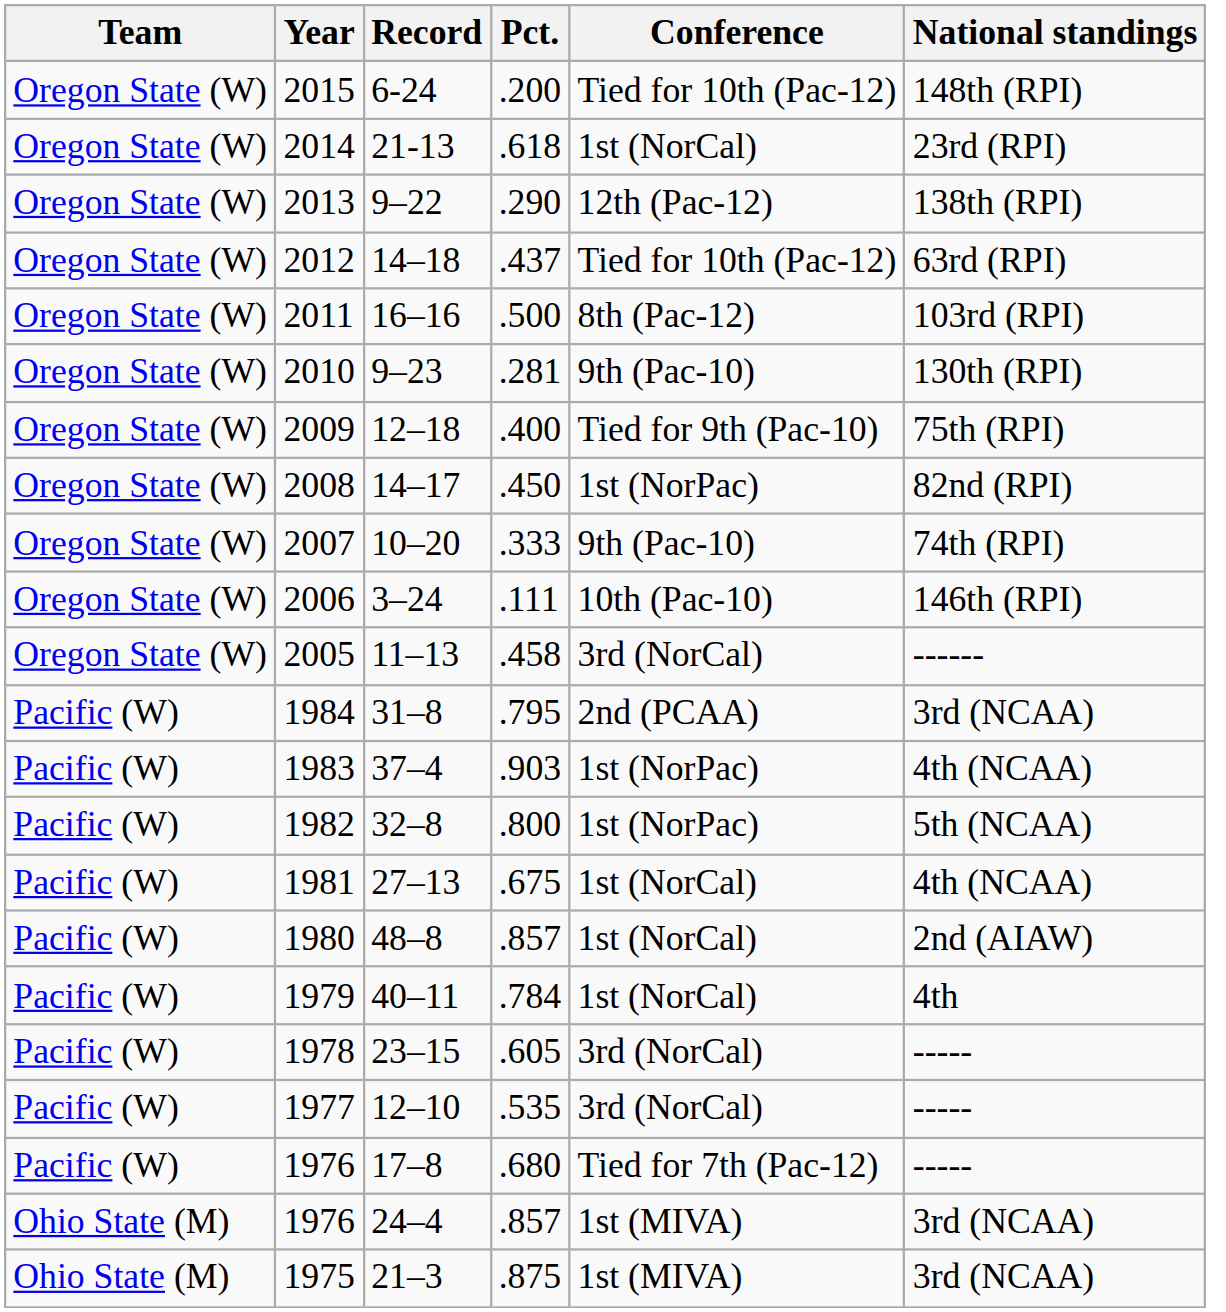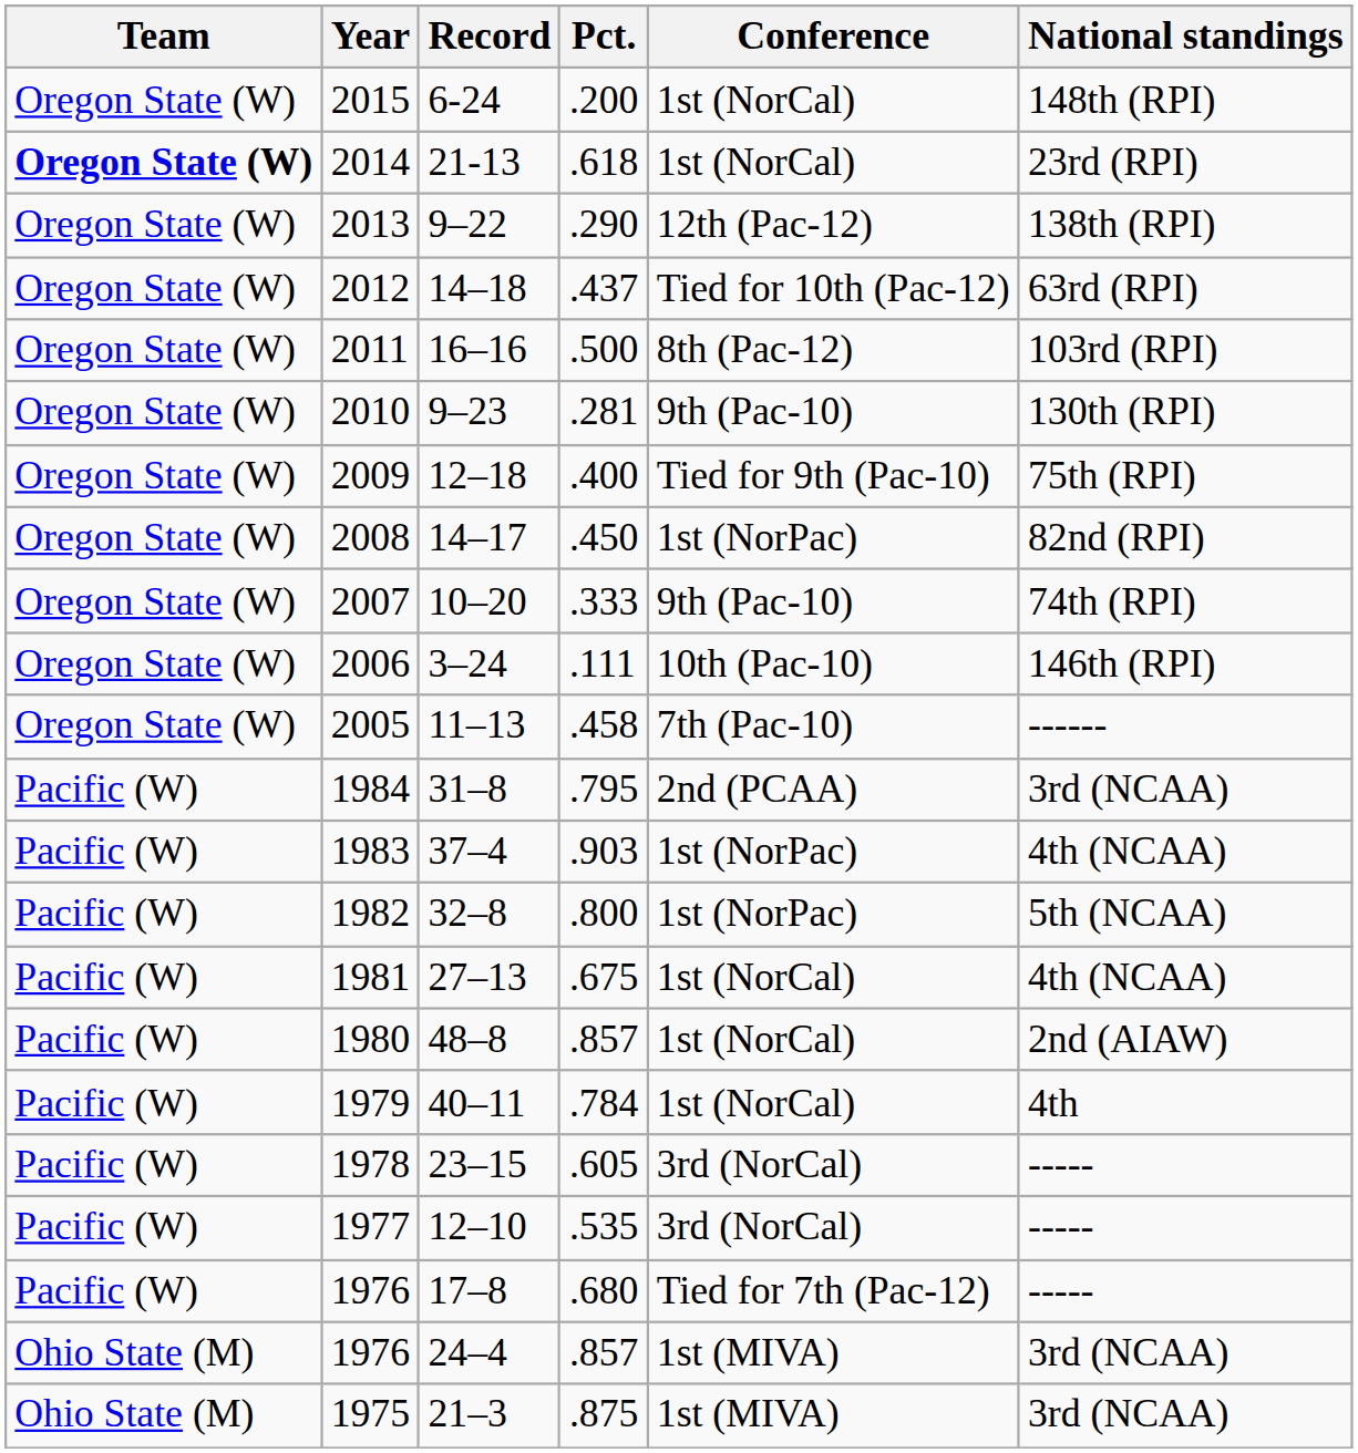 <table class="wikitable">
 <tr>
 <th>Team</th>
 <th>Year</th>
 <th>Record</th>
 <th>Pct.</th>
 <th>Conference</th>
 <th>National standings</th>
 </tr>
 <tr>
 <td><a href='#'>Oregon State</a> (W)</td>
 <td>2015</td>
 <td>6-24</td>
 <td>.200</td>
-<td>Tied for 10th (Pac-12)</td>
+<td>1st  (NorCal)</td>
 <td>148th (RPI)</td>
 </tr>
 <tr>
-<td><a href='#'>Oregon State</a> (W)</td>
+<td><strong><a href='#'>Oregon State</a> (W)</strong></td>
 <td>2014</td>
 <td>21-13</td>
 <td>.618</td>
 <td>1st  (NorCal)</td>
 <td>23rd (RPI)</td>
 </tr>
 <tr>
 <td><a href='#'>Oregon State</a> (W)</td>
 <td>2013</td>
 <td>9–22</td>
 <td>.290</td>
 <td>12th (Pac-12)</td>
 <td>138th (RPI)</td>
 </tr>
 <tr>
 <td><a href='#'>Oregon State</a> (W)</td>
 <td>2012</td>
 <td>14–18</td>
 <td>.437</td>
 <td>Tied for 10th (Pac-12)</td>
 <td>63rd (RPI)</td>
 </tr>
 <tr>
 <td><a href='#'>Oregon State</a> (W)</td>
 <td>2011</td>
 <td>16–16</td>
 <td>.500</td>
 <td>8th (Pac-12)</td>
 <td>103rd (RPI)</td>
 </tr>
 <tr>
 <td><a href='#'>Oregon State</a> (W)</td>
 <td>2010</td>
 <td>9–23</td>
 <td>.281</td>
 <td>9th (Pac-10)</td>
 <td>130th (RPI)</td>
 </tr>
 <tr>
 <td><a href='#'>Oregon State</a> (W)</td>
 <td>2009</td>
 <td>12–18</td>
 <td>.400</td>
 <td>Tied for 9th (Pac-10)</td>
 <td>75th (RPI)</td>
 </tr>
 <tr>
 <td><a href='#'>Oregon State</a> (W)</td>
 <td>2008</td>
 <td>14–17</td>
 <td>.450</td>
 <td>1st  (NorPac)</td>
 <td>82nd (RPI)</td>
 </tr>
 <tr>
 <td><a href='#'>Oregon State</a> (W)</td>
 <td>2007</td>
 <td>10–20</td>
 <td>.333</td>
 <td>9th (Pac-10)</td>
 <td>74th (RPI)</td>
 </tr>
 <tr>
 <td><a href='#'>Oregon State</a> (W)</td>
 <td>2006</td>
 <td>3–24</td>
 <td>.111</td>
 <td>10th (Pac-10)</td>
 <td>146th (RPI)</td>
 </tr>
 <tr>
 <td><a href='#'>Oregon State</a> (W)</td>
 <td>2005</td>
 <td>11–13</td>
 <td>.458</td>
-<td>3rd  (NorCal)</td>
+<td>7th (Pac-10)</td>
 <td>------</td>
 </tr>
 <tr>
 <td><a href='#'>Pacific</a> (W)</td>
 <td>1984</td>
 <td>31–8</td>
 <td>.795</td>
 <td>2nd  (PCAA)</td>
 <td>3rd  (NCAA)</td>
 </tr>
 <tr>
 <td><a href='#'>Pacific</a>  (W)</td>
 <td>1983</td>
 <td>37–4</td>
 <td>.903</td>
 <td>1st  (NorPac)</td>
 <td>4th  (NCAA)</td>
 </tr>
 <tr>
 <td><a href='#'>Pacific</a>  (W)</td>
 <td>1982</td>
 <td>32–8</td>
 <td>.800</td>
 <td>1st  (NorPac)</td>
 <td>5th  (NCAA)</td>
 </tr>
 <tr>
 <td><a href='#'>Pacific</a> (W)</td>
 <td>1981</td>
 <td>27–13</td>
 <td>.675</td>
 <td>1st  (NorCal)</td>
 <td>4th  (NCAA)</td>
 </tr>
 <tr>
 <td><a href='#'>Pacific</a>  (W)</td>
 <td>1980</td>
 <td>48–8</td>
 <td>.857</td>
 <td>1st  (NorCal)</td>
 <td>2nd  (AIAW)</td>
 </tr>
 <tr>
 <td><a href='#'>Pacific</a>  (W)</td>
 <td>1979</td>
 <td>40–11</td>
 <td>.784</td>
 <td>1st  (NorCal)</td>
 <td>4th</td>
 </tr>
 <tr>
 <td><a href='#'>Pacific</a>  (W)</td>
 <td>1978</td>
 <td>23–15</td>
 <td>.605</td>
 <td>3rd  (NorCal)</td>
 <td>-----</td>
 </tr>
 <tr>
 <td><a href='#'>Pacific</a>  (W)</td>
 <td>1977</td>
 <td>12–10</td>
 <td>.535</td>
 <td>3rd  (NorCal)</td>
 <td>-----</td>
 </tr>
 <tr>
 <td><a href='#'>Pacific</a>  (W)</td>
 <td>1976</td>
 <td>17–8</td>
 <td>.680</td>
 <td>Tied for 7th (Pac-12)</td>
 <td>-----</td>
 </tr>
 <tr>
 <td><a href='#'>Ohio State</a>  (M)</td>
 <td>1976</td>
 <td>24–4</td>
 <td>.857</td>
 <td>1st  (MIVA)</td>
 <td>3rd  (NCAA)</td>
 </tr>
 <tr>
 <td><a href='#'>Ohio State</a> (M)</td>
 <td>1975</td>
 <td>21–3</td>
 <td>.875</td>
 <td>1st  (MIVA)</td>
 <td>3rd  (NCAA)</td>
 </tr>
 </table>
